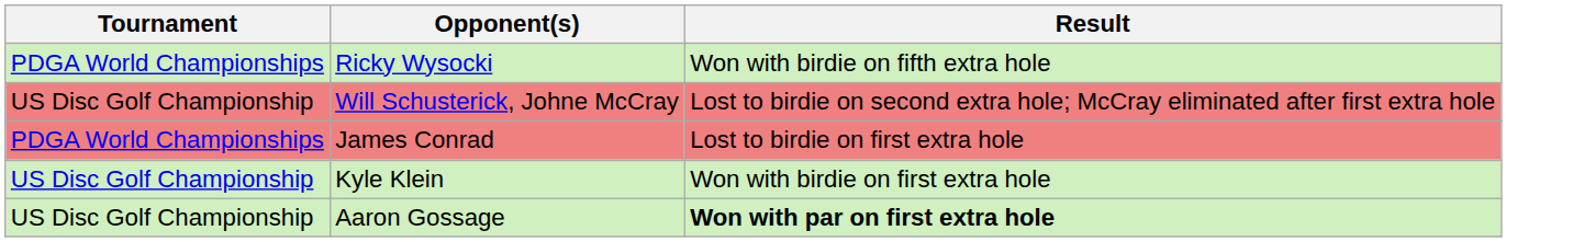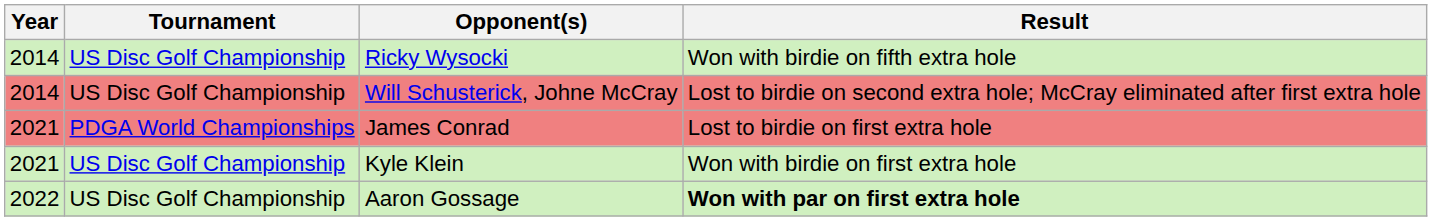 <table class="wikitable">
 <tr>
+<th>Year</th>
 <th>Tournament</th>
 <th>Opponent(s)</th>
 <th>Result</th>
 </tr>
 <tr style="background:#d0f0c0;">
-<td><a href='#'>PDGA World Championships</a></td>
+<td>2014</td>
+<td><a href='#'>US Disc Golf Championship</a></td>
 <td><a href='#'>Ricky Wysocki</a></td>
 <td>Won with birdie on fifth extra hole </td>
 </tr>
 <tr style="background:#f08080;">
+<td>2014</td>
 <td>US Disc Golf Championship</td>
 <td><a href='#'>Will Schusterick</a>, Johne McCray</td>
 <td>Lost to birdie on second extra hole; McCray eliminated after first extra hole </td>
 </tr>
 <tr style="background:#f08080;">
+<td>2021</td>
 <td><a href='#'>PDGA World Championships</a></td>
 <td>James Conrad</td>
 <td>Lost to birdie on first extra hole</td>
 </tr>
 <tr style="background:#d0f0c0;">
+<td>2021</td>
 <td><a href='#'>US Disc Golf Championship</a></td>
 <td>Kyle Klein</td>
 <td>Won with birdie on first extra hole</td>
 </tr>
 <tr style="background:#d0f0c0;">
+<td>2022</td>
 <td>US Disc Golf Championship</td>
 <td>Aaron Gossage</td>
 <td><strong>Won with par on first extra hole</strong></td>
 </tr>
 </table>
